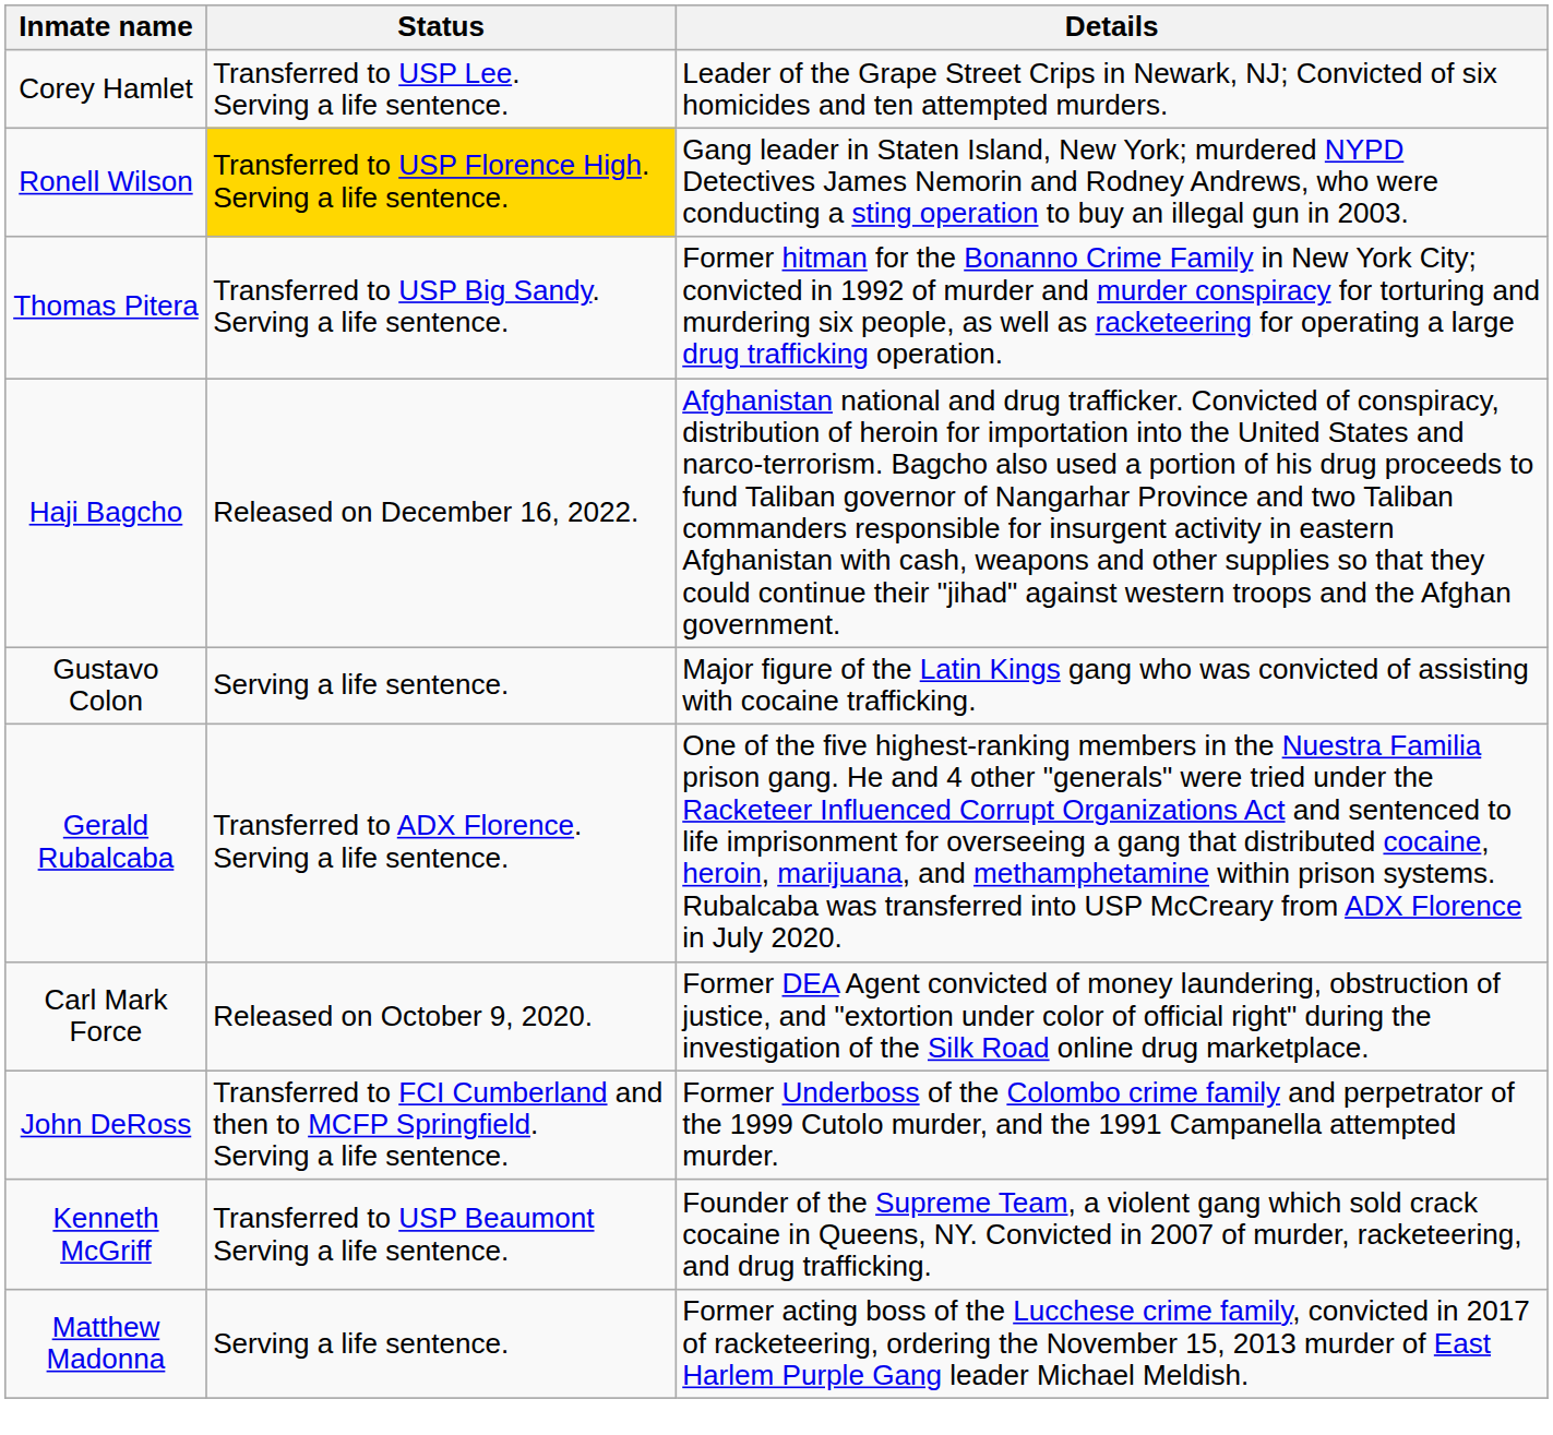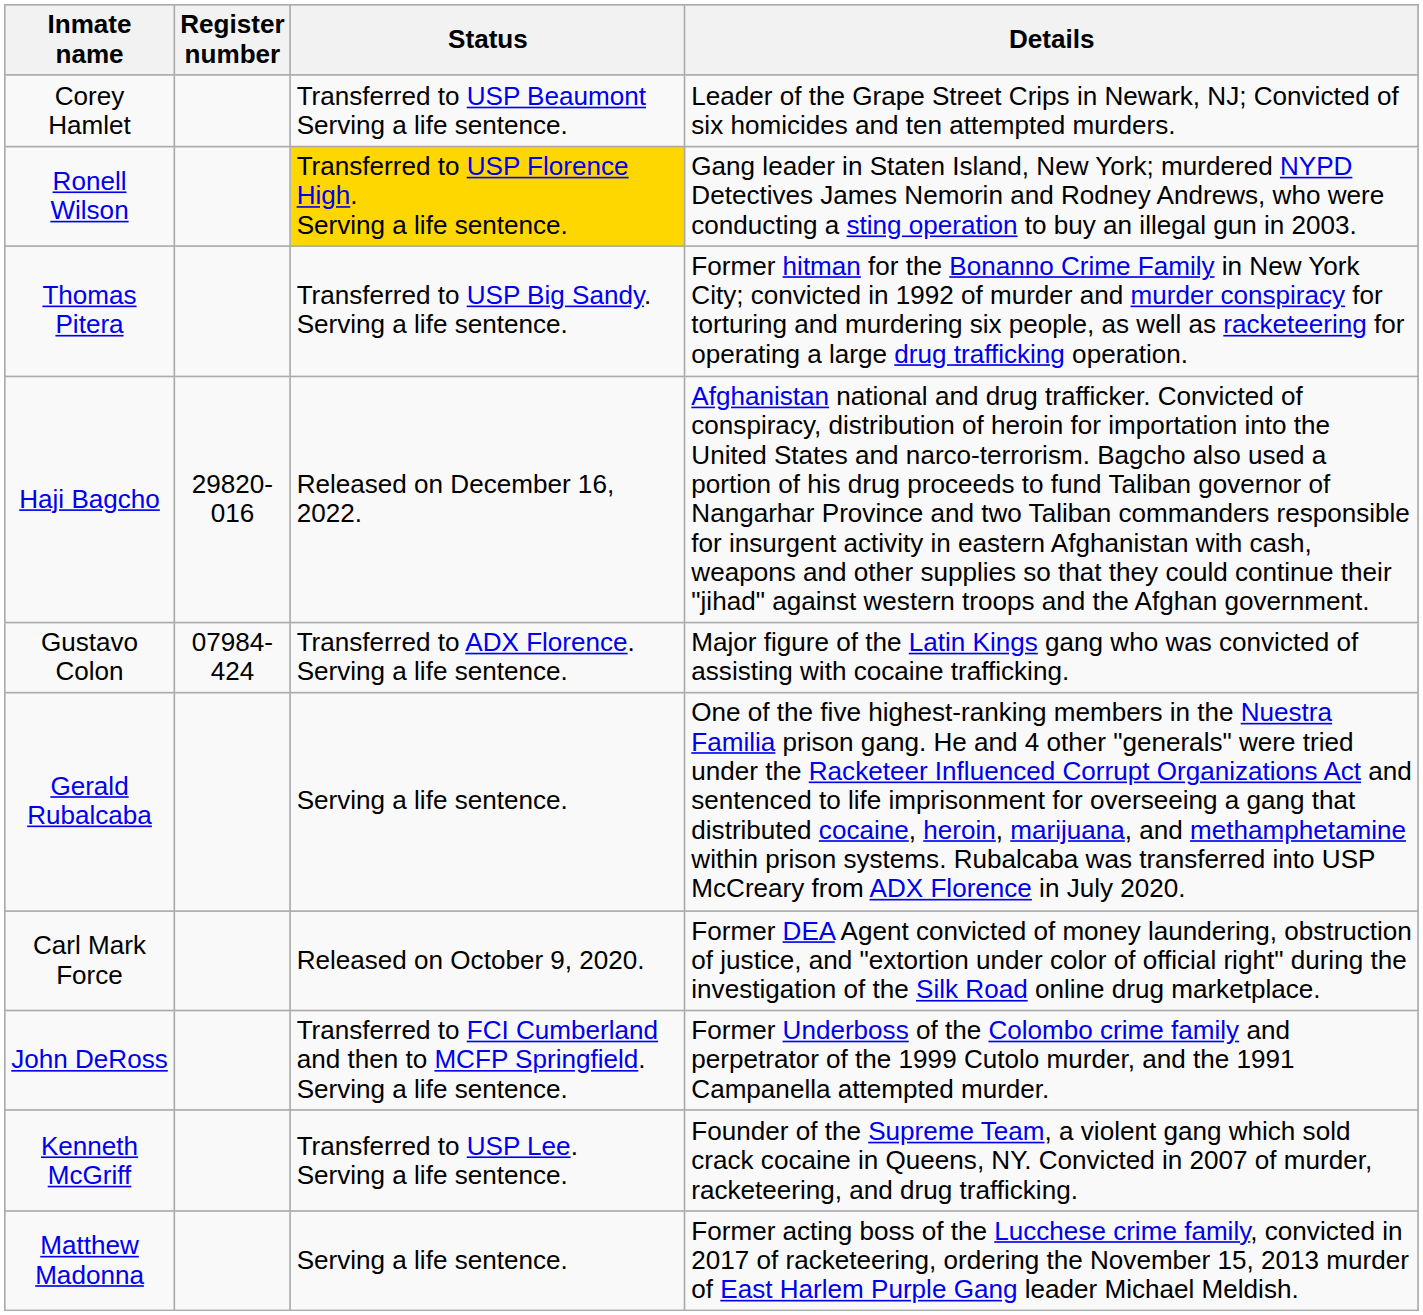 <table class="wikitable sortable">
 <tr>
 <th width=12%>Inmate name</th>
+<th width=8%>Register number</th>
 <th width=28%>Status</th>
 <th width=52%>Details</th>
 </tr>
 <tr>
 <td style="text-align:center;">Corey Hamlet</td>
-<td>Transferred to <a href='#'>USP Lee</a>.<br>Serving a life sentence.</td>
+<td style="text-align:center;"></td>
+<td>Transferred to <a href='#'>USP Beaumont</a><br>Serving a life sentence.</td>
 <td>Leader of the Grape Street Crips in Newark, NJ; Convicted of six homicides and ten attempted murders.</td>
 </tr>
 <tr>
 <td style="text-align:center;"><a href='#'>Ronell Wilson</a></td>
+<td style="text-align:center;"></td>
 <td style="background: gold;">Transferred to <a href='#'>USP Florence High</a>.<br>Serving a life sentence.</td>
 <td>Gang leader in Staten Island, New York; murdered <a href='#'>NYPD</a> Detectives James Nemorin and Rodney Andrews, who were conducting a <a href='#'>sting operation</a> to buy an illegal gun in 2003.</td>
 </tr>
 <tr>
 <td align="center"><a href='#'>Thomas Pitera</a></td>
+<td align="center"></td>
 <td>Transferred to <a href='#'>USP Big Sandy</a>.<br>Serving a life sentence.</td>
 <td>Former <a href='#'>hitman</a> for the <a href='#'>Bonanno Crime Family</a> in New York City; convicted in 1992 of murder and <a href='#'>murder conspiracy</a> for torturing and murdering six people, as well as <a href='#'>racketeering</a> for operating a large <a href='#'>drug trafficking</a> operation.</td>
 </tr>
 <tr>
 <td style="text-align:center;"><a href='#'>Haji Bagcho</a></td>
+<td style="text-align:center;">29820-016</td>
 <td>Released on December 16, 2022.</td>
 <td><a href='#'>Afghanistan</a> national and drug trafficker. Convicted of conspiracy, distribution of heroin for importation into the United States and narco-terrorism. Bagcho also used a portion of his drug proceeds to fund Taliban governor of Nangarhar Province and two Taliban commanders responsible for insurgent activity in eastern Afghanistan with cash, weapons and other supplies so that they could continue their "jihad" against western troops and the Afghan government.</td>
 </tr>
 <tr>
 <td style="text-align:center;">Gustavo Colon</td>
-<td>Serving a life sentence.</td>
+<td style="text-align:center;">07984-424</td>
+<td>Transferred to <a href='#'>ADX Florence</a>.<br>Serving a life sentence.</td>
 <td>Major figure of the <a href='#'>Latin Kings</a> gang who was convicted of assisting with cocaine trafficking.</td>
 </tr>
 <tr>
 <td align="center"><a href='#'>Gerald Rubalcaba</a></td>
-<td>Transferred to <a href='#'>ADX Florence</a>.<br>Serving a life sentence.</td>
+<td align="center"></td>
+<td>Serving a life sentence.</td>
 <td>One of the five highest-ranking members in the <a href='#'>Nuestra Familia</a> prison gang. He and 4 other "generals" were tried under the <a href='#'>Racketeer Influenced Corrupt Organizations Act</a> and sentenced to life imprisonment for overseeing a gang that distributed <a href='#'>cocaine</a>, <a href='#'>heroin</a>, <a href='#'>marijuana</a>, and <a href='#'>methamphetamine</a> within prison systems. Rubalcaba was transferred into USP McCreary from <a href='#'>ADX Florence</a> in July 2020.</td>
 </tr>
 <tr>
 <td style="text-align:center;">Carl Mark Force</td>
+<td style="text-align:center;"></td>
 <td>Released on October 9, 2020.</td>
 <td>Former <a href='#'>DEA</a> Agent convicted of money laundering, obstruction of justice, and "extortion under color of official right" during the investigation of the <a href='#'>Silk Road</a> online drug marketplace.</td>
 </tr>
 <tr>
 <td style="text-align:center;"><a href='#'>John DeRoss</a></td>
+<td style="text-align:center;"></td>
 <td>Transferred to <a href='#'>FCI Cumberland</a> and then to <a href='#'>MCFP Springfield</a>.<br>Serving a life sentence.</td>
 <td>Former <a href='#'>Underboss</a> of the <a href='#'>Colombo crime family</a> and perpetrator of the 1999 Cutolo murder, and the 1991 Campanella attempted murder.</td>
 </tr>
 <tr>
 <td style="text-align:center;"><a href='#'>Kenneth McGriff</a></td>
-<td>Transferred to <a href='#'>USP Beaumont</a><br>Serving a life sentence.</td>
+<td style="text-align:center;"></td>
+<td>Transferred to <a href='#'>USP Lee</a>.<br>Serving a life sentence.</td>
 <td>Founder of the <a href='#'>Supreme Team</a>, a violent gang which sold crack cocaine in Queens, NY. Convicted in 2007 of murder, racketeering, and drug trafficking.</td>
 </tr>
 <tr>
 <td style="text-align:center;"><a href='#'>Matthew Madonna</a></td>
+<td style="text-align:center;"></td>
 <td>Serving a life sentence.</td>
 <td>Former acting boss of the <a href='#'>Lucchese crime family</a>, convicted in 2017 of racketeering, ordering the November 15, 2013 murder of <a href='#'>East Harlem Purple Gang</a> leader Michael Meldish.</td>
 </tr>
 </table>
